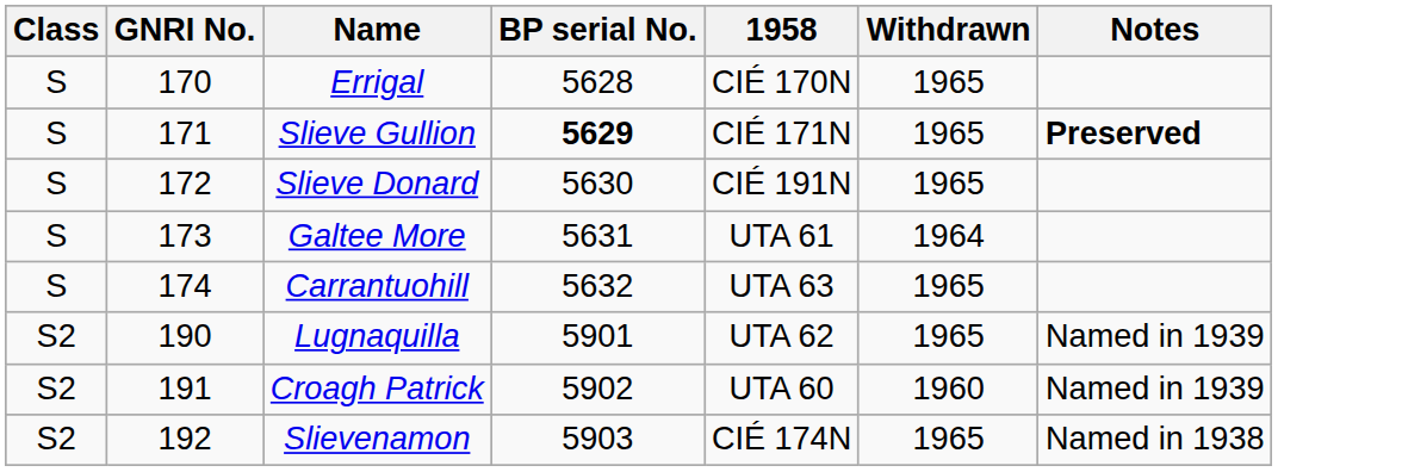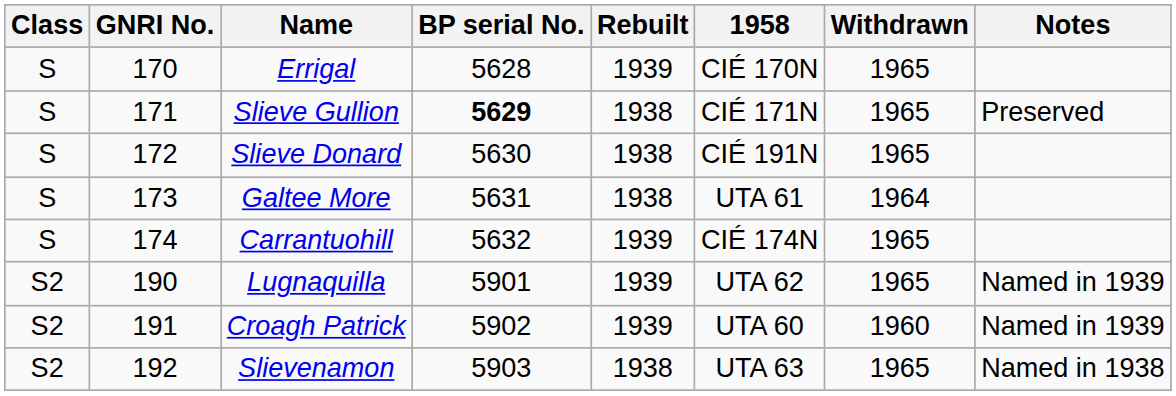 <table class=wikitable style=text-align:center>
 <tr>
 <th>Class</th>
 <th>GNRI No.</th>
 <th>Name</th>
 <th>BP serial No.</th>
+<th>Rebuilt</th>
 <th>1958</th>
 <th>Withdrawn</th>
 <th>Notes</th>
 </tr>
 <tr>
 <td>S</td>
 <td>170</td>
 <td><em><a href='#'>Errigal</a></em></td>
 <td>5628</td>
+<td>1939</td>
 <td>CIÉ 170N</td>
 <td>1965</td>
 <td align=left></td>
 </tr>
 <tr>
 <td>S</td>
 <td>171</td>
 <td><em><a href='#'>Slieve Gullion</a></em></td>
 <td><strong>5629</strong></td>
+<td>1938</td>
 <td>CIÉ 171N</td>
 <td>1965</td>
-<td align=left><strong>Preserved</strong></td>
+<td align=left>Preserved</td>
 </tr>
 <tr>
 <td>S</td>
 <td>172</td>
 <td><em><a href='#'>Slieve Donard</a></em></td>
 <td>5630</td>
+<td>1938</td>
 <td>CIÉ 191N</td>
 <td>1965</td>
 <td align=left></td>
 </tr>
 <tr>
 <td>S</td>
 <td>173</td>
 <td><em><a href='#'>Galtee More</a></em></td>
 <td>5631</td>
+<td>1938</td>
 <td>UTA 61</td>
 <td>1964</td>
 <td align=left></td>
 </tr>
 <tr>
 <td>S</td>
 <td>174</td>
 <td><em><a href='#'>Carrantuohill</a></em></td>
 <td>5632</td>
-<td>UTA 63</td>
+<td>1939</td>
+<td>CIÉ 174N</td>
 <td>1965</td>
 <td align=left></td>
 </tr>
 <tr>
 <td>S2</td>
 <td>190</td>
 <td><em><a href='#'>Lugnaquilla</a></em></td>
 <td>5901</td>
+<td>1939</td>
 <td>UTA 62</td>
 <td>1965</td>
 <td align=left>Named in 1939</td>
 </tr>
 <tr>
 <td>S2</td>
 <td>191</td>
 <td><em><a href='#'>Croagh Patrick</a></em></td>
 <td>5902</td>
+<td>1939</td>
 <td>UTA 60</td>
 <td>1960</td>
 <td align=left>Named in 1939</td>
 </tr>
 <tr>
 <td>S2</td>
 <td>192</td>
 <td><em><a href='#'>Slievenamon</a></em></td>
 <td>5903</td>
-<td>CIÉ 174N</td>
+<td>1938</td>
+<td>UTA 63</td>
 <td>1965</td>
 <td align=left>Named in 1938</td>
 </tr>
 </table>
